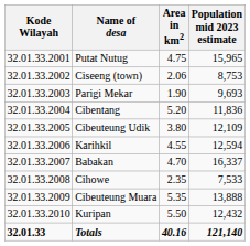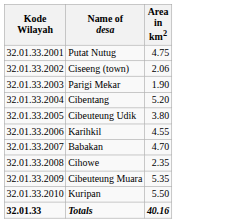 <table class="wikitable">
 <tr>
 <th>Kode <br>Wilayah</th>
 <th>Name of <br> <em>desa</em></th>
 <th>Area <br>in <br>km<sup>2</sup></th>
-<th>Population<br>mid 2023<br>estimate</th>
 </tr>
 <tr>
 <td>32.01.33.2001</td>
 <td>Putat Nutug</td>
 <td align="right">4.75</td>
-<td align="right">15,965</td>
 </tr>
 <tr>
 <td>32.01.33.2002</td>
 <td>Ciseeng (town)</td>
 <td align="right">2.06</td>
-<td align="right">8,753</td>
 </tr>
 <tr>
 <td>32.01.33.2003</td>
 <td>Parigi Mekar</td>
 <td align="right">1.90</td>
-<td align="right">9,693</td>
 </tr>
 <tr>
 <td>32.01.33.2004</td>
 <td>Cibentang</td>
 <td align="right">5.20</td>
-<td align="right">11,836</td>
 </tr>
 <tr>
 <td>32.01.33.2005</td>
 <td>Cibeuteung Udik</td>
 <td align="right">3.80</td>
-<td align="right">12,109</td>
 </tr>
 <tr>
 <td>32.01.33.2006</td>
 <td>Karihkil</td>
 <td align="right">4.55</td>
-<td align="right">12,594</td>
 </tr>
 <tr>
 <td>32.01.33.2007</td>
 <td>Babakan</td>
 <td align="right">4.70</td>
-<td align="right">16,337</td>
 </tr>
 <tr>
 <td>32.01.33.2008</td>
 <td>Cihowe</td>
 <td align="right">2.35</td>
-<td align="right">7,533</td>
 </tr>
 <tr>
 <td>32.01.33.2009</td>
 <td>Cibeuteung Muara</td>
 <td align="right">5.35</td>
-<td align="right">13,888</td>
 </tr>
 <tr>
 <td>32.01.33.2010</td>
 <td>Kuripan</td>
 <td align="right">5.50</td>
-<td align="right">12,432</td>
 </tr>
 <tr>
 <td><strong>32.01.33</strong></td>
 <td><strong><em>Totals</em></strong></td>
 <td align="right"><strong><em>40.16</em></strong></td>
-<td align="right"><strong><em>121,140</em></strong></td>
 </tr>
 </table>
